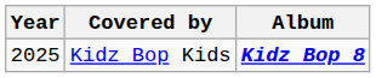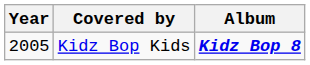 <table class="wikitable">
 <tr>
 <th>Year</th>
 <th>Covered by</th>
 <th>Album</th>
 </tr>
 <tr>
-<td>2025</td>
+<td>2005</td>
 <td><a href='#'>Kidz Bop</a> Kids</td>
 <td><strong><em><a href='#'>Kidz Bop 8</a></em></strong></td>
 </tr>
 </table>
